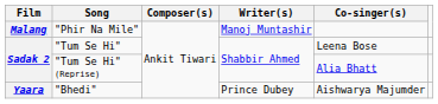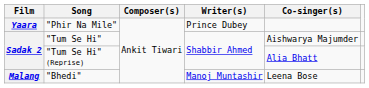 <table class="wikitable">
 <tr>
 <th><strong>Film</strong></th>
 <th><strong>Song</strong></th>
 <th><strong>Composer(s)</strong></th>
 <th><strong>Writer(s)</strong></th>
 <th><strong>Co-singer(s)</strong></th>
 </tr>
 <tr>
-<th scope="row"><a href='#'><em>Malang</em></a></th>
+<th scope="row"><em><a href='#'>Yaara</a></em></th>
 <td>"Phir Na Mile"</td>
 <td rowspan=4>Ankit Tiwari</td>
-<td><a href='#'>Manoj Muntashir</a></td>
+<td>Prince Dubey</td>
 <td></td>
 </tr>
 <tr>
 <th scope="row" rowspan=2><em><a href='#'>Sadak 2</a></em></th>
 <td>"Tum Se Hi"</td>
 <td rowspan=2><a href='#'>Shabbir Ahmed</a></td>
-<td>Leena Bose</td>
+<td>Aishwarya Majumder</td>
 <td></td>
 </tr>
 <tr>
 <td>"Tum Se Hi"<br><small>(Reprise)</small></td>
 <td><a href='#'>Alia Bhatt</a></td>
 <td></td>
 </tr>
 <tr>
-<th scope="row"><em><a href='#'>Yaara</a></em></th>
+<th scope="row"><a href='#'><em>Malang</em></a></th>
 <td>"Bhedi"</td>
-<td>Prince Dubey</td>
-<td>Aishwarya Majumder</td>
+<td><a href='#'>Manoj Muntashir</a></td>
+<td>Leena Bose</td>
 </tr>
 </table>
